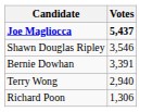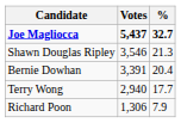 <table class="wikitable" align="left">
 <tr>
 <th>Candidate</th>
 <th>Votes</th>
+<th>%</th>
 </tr>
 <tr>
 <td><strong><a href='#'>Joe Magliocca</a></strong></td>
 <td><strong>5,437</strong></td>
+<td><strong>32.7</strong></td>
 </tr>
 <tr>
 <td>Shawn Douglas Ripley</td>
 <td>3,546</td>
+<td>21.3</td>
 </tr>
 <tr>
 <td>Bernie Dowhan</td>
 <td>3,391</td>
+<td>20.4</td>
 </tr>
 <tr>
 <td>Terry Wong</td>
 <td>2,940</td>
+<td>17.7</td>
 </tr>
 <tr>
 <td>Richard Poon</td>
 <td>1,306</td>
+<td>7.9</td>
 </tr>
 </table>
